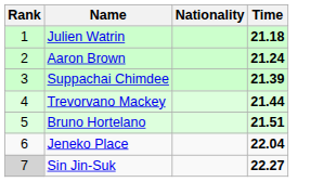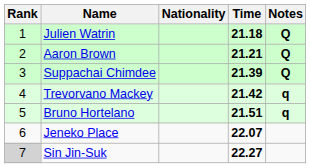 <table class="wikitable sortable" style="text-align:center">
 <tr>
 <th>Rank</th>
 <th>Name</th>
 <th>Nationality</th>
 <th>Time</th>
+<th>Notes</th>
 </tr>
 <tr bgcolor=ccffcc>
 <td>1</td>
 <td align=left><a href='#'>Julien Watrin</a></td>
 <td align=left></td>
 <td><strong>21.18</strong></td>
+<td><strong>Q</strong></td>
 </tr>
 <tr bgcolor=ccffcc>
 <td>2</td>
 <td align=left><a href='#'>Aaron Brown</a></td>
 <td align=left></td>
-<td><strong>21.24</strong></td>
+<td><strong>21.21</strong></td>
+<td><strong>Q</strong></td>
 </tr>
 <tr bgcolor=ccffcc>
 <td>3</td>
 <td align=left><a href='#'>Suppachai Chimdee</a></td>
 <td align=left></td>
 <td><strong>21.39</strong></td>
+<td><strong>Q</strong></td>
 </tr>
 <tr bgcolor=ddffdd>
 <td>4</td>
 <td align=left><a href='#'>Trevorvano Mackey</a></td>
 <td align=left></td>
-<td><strong>21.44</strong></td>
+<td><strong>21.42</strong></td>
+<td><strong>q</strong></td>
 </tr>
 <tr bgcolor=ddffdd>
 <td>5</td>
 <td align=left><a href='#'>Bruno Hortelano</a></td>
 <td align=left></td>
 <td><strong>21.51</strong></td>
+<td><strong>q</strong></td>
 </tr>
 <tr>
 <td>6</td>
 <td align=left><a href='#'>Jeneko Place</a></td>
 <td align=left></td>
-<td><strong>22.04</strong></td>
+<td><strong>22.07</strong></td>
+<td></td>
 </tr>
 <tr>
 <td style="background: lightgrey;">7</td>
 <td align=left><a href='#'>Sin Jin-Suk</a></td>
 <td align=left></td>
 <td><strong>22.27</strong></td>
+<td></td>
 </tr>
 </table>
